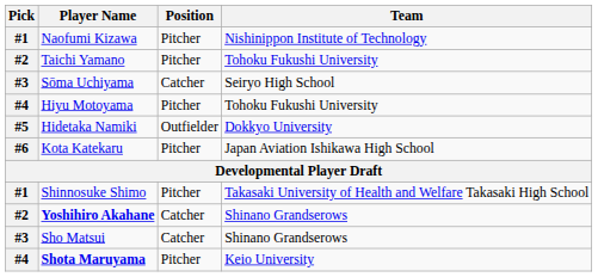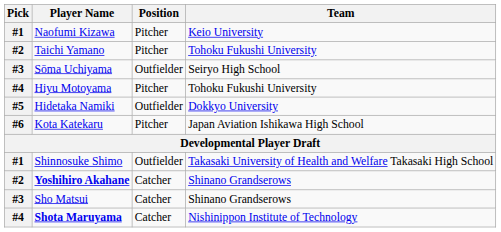 <table class="wikitable">
 <tr>
 <th>Pick</th>
 <th>Player Name</th>
 <th>Position</th>
 <th>Team</th>
 </tr>
 <tr>
 <th>#1</th>
 <td><a href='#'>Naofumi Kizawa</a></td>
 <td>Pitcher</td>
-<td><a href='#'>Nishinippon Institute of Technology</a></td>
+<td><a href='#'>Keio University</a></td>
 </tr>
 <tr>
 <th>#2</th>
 <td><a href='#'>Taichi Yamano</a></td>
 <td>Pitcher</td>
 <td><a href='#'>Tohoku Fukushi University</a></td>
 </tr>
 <tr>
 <th>#3</th>
 <td><a href='#'>Sōma Uchiyama</a></td>
-<td>Catcher</td>
+<td>Outfielder</td>
 <td>Seiryo High School</td>
 </tr>
 <tr>
 <th>#4</th>
 <td><a href='#'>Hiyu Motoyama</a></td>
 <td>Pitcher</td>
 <td>Tohoku Fukushi University</td>
 </tr>
 <tr>
 <th>#5</th>
 <td><a href='#'>Hidetaka Namiki</a></td>
 <td>Outfielder</td>
 <td><a href='#'>Dokkyo University</a></td>
 </tr>
 <tr>
 <th>#6</th>
 <td><a href='#'>Kota Katekaru</a></td>
 <td>Pitcher</td>
 <td>Japan Aviation Ishikawa High School</td>
 </tr>
 <tr>
 <th colspan="5">Developmental Player Draft</th>
 </tr>
 <tr>
 <th>#1</th>
 <td><a href='#'>Shinnosuke Shimo</a></td>
-<td>Pitcher</td>
+<td>Outfielder</td>
 <td><a href='#'>Takasaki University of Health and Welfare</a> Takasaki High School</td>
 </tr>
 <tr>
 <th>#2</th>
 <td><strong><a href='#'>Yoshihiro Akahane</a></strong></td>
 <td>Catcher</td>
 <td><a href='#'>Shinano Grandserows</a></td>
 </tr>
 <tr>
 <th>#3</th>
 <td><a href='#'>Sho Matsui</a></td>
 <td>Catcher</td>
 <td>Shinano Grandserows</td>
 </tr>
 <tr>
 <th>#4</th>
 <td><strong><a href='#'>Shota Maruyama</a></strong></td>
-<td>Pitcher</td>
-<td><a href='#'>Keio University</a></td>
+<td>Catcher</td>
+<td><a href='#'>Nishinippon Institute of Technology</a></td>
 </tr>
 </table>
